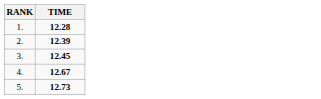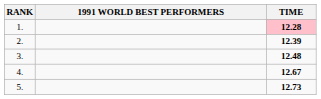 <table class="wikitable" style="border-collapse: collapse; font-size: 90%;">
 <tr>
 <th>RANK</th>
+<th align="center" style="width: 25em">1991 WORLD BEST PERFORMERS</th>
 <th align="center" style="width: 5em">TIME</th>
 </tr>
 <tr>
 <td align="center">1.</td>
-<td align="center"><strong>12.28</strong></td>
+<td></td>
+<td align="center" style="background: pink;"><strong>12.28</strong></td>
 </tr>
 <tr>
 <td align="center">2.</td>
+<td></td>
 <td align="center"><strong>12.39</strong></td>
 </tr>
 <tr>
 <td align="center">3.</td>
-<td align="center"><strong>12.45</strong></td>
+<td></td>
+<td align="center"><strong>12.48</strong></td>
 </tr>
 <tr>
 <td align="center">4.</td>
+<td></td>
 <td align="center"><strong>12.67</strong></td>
 </tr>
 <tr>
 <td align=center>5.</td>
+<td></td>
 <td align=center><strong>12.73</strong></td>
 </tr>
 </table>
